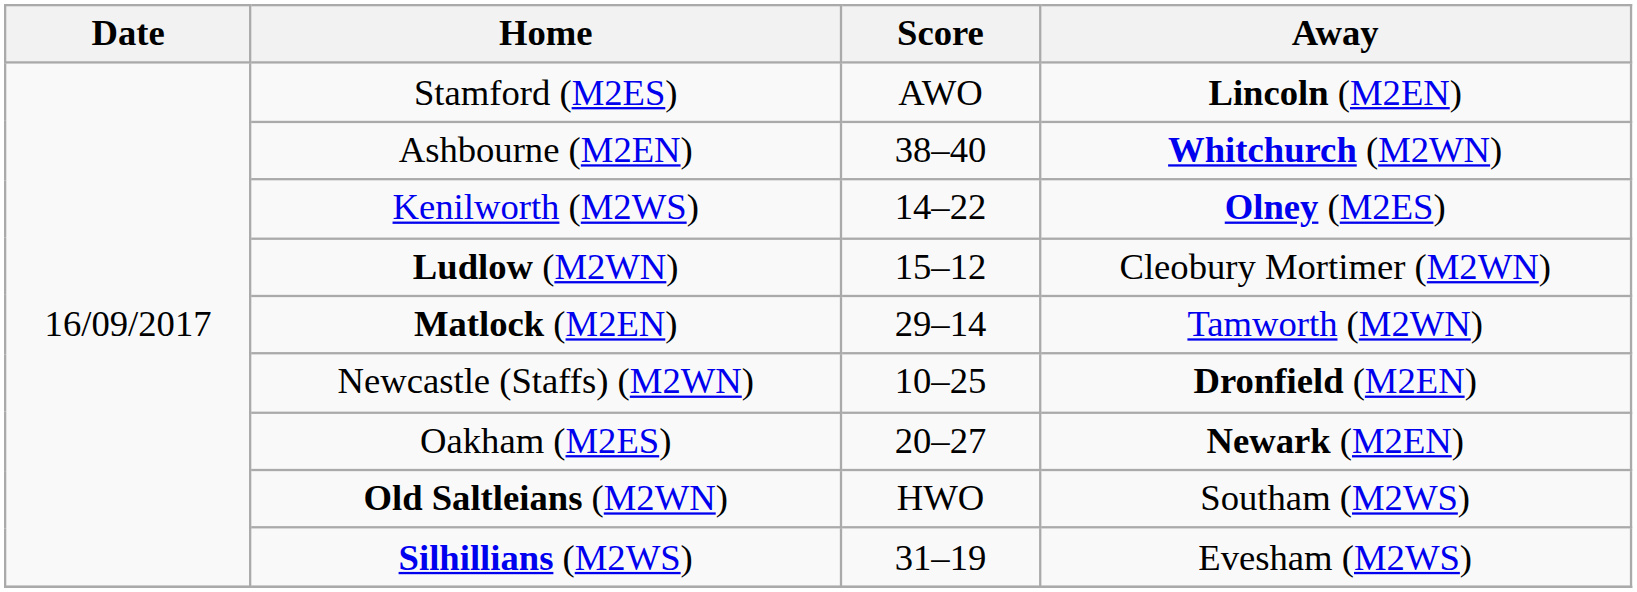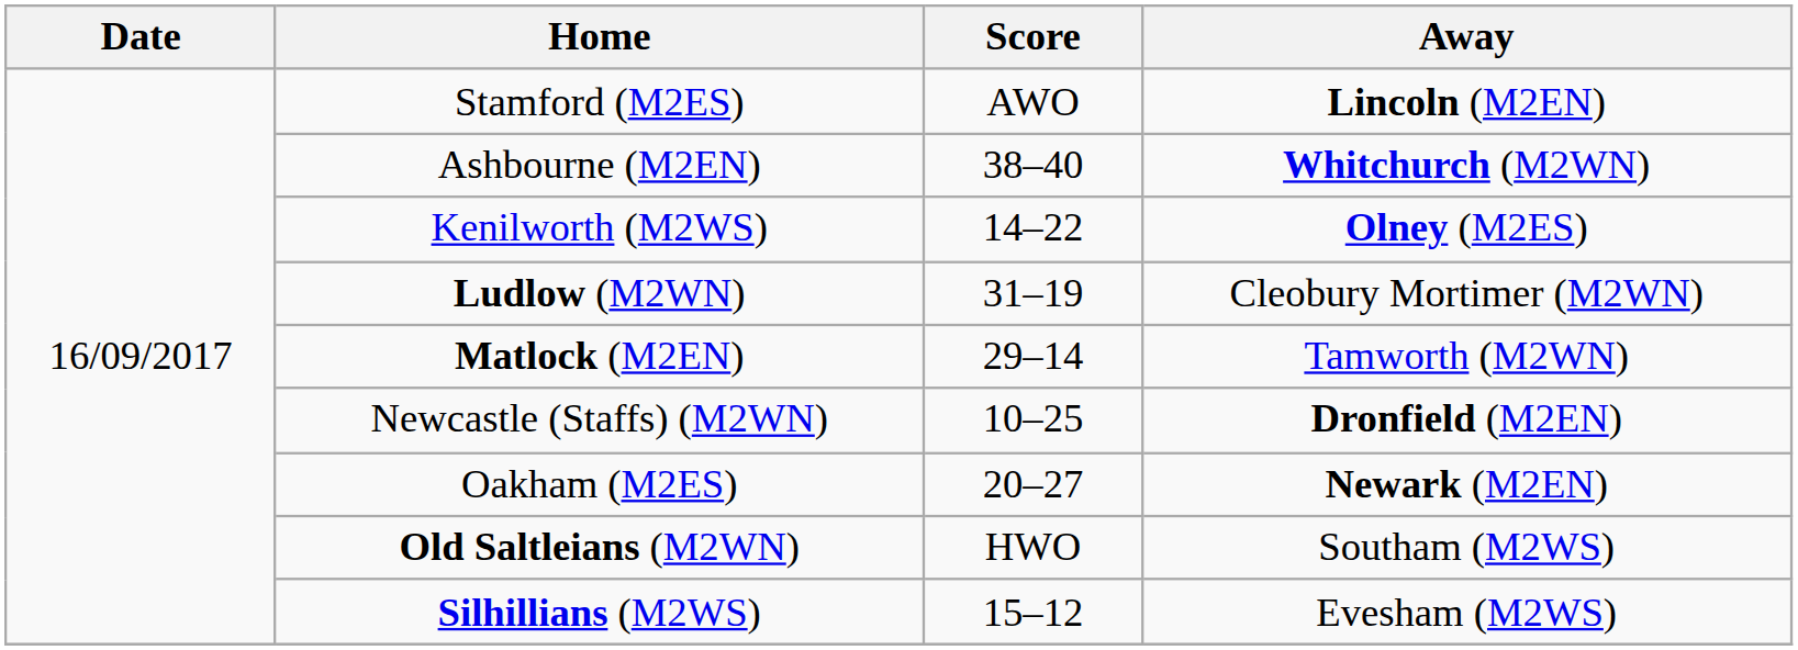 <table class="wikitable" style="text-align: center">
 <tr>
 <th width=100>Date</th>
 <th width=250>Home</th>
 <th width=80>Score</th>
 <th width=250>Away</th>
 </tr>
 <tr>
 <td rowspan=9>16/09/2017</td>
 <td>Stamford (<a href='#'>M2ES</a>)</td>
 <td>AWO</td>
 <td><strong>Lincoln</strong> (<a href='#'>M2EN</a>)</td>
 </tr>
 <tr>
 <td>Ashbourne (<a href='#'>M2EN</a>)</td>
 <td>38–40</td>
 <td><strong><a href='#'>Whitchurch</a></strong> (<a href='#'>M2WN</a>)</td>
 </tr>
 <tr>
 <td><a href='#'>Kenilworth</a> (<a href='#'>M2WS</a>)</td>
 <td>14–22</td>
 <td><strong><a href='#'>Olney</a></strong> (<a href='#'>M2ES</a>)</td>
 </tr>
 <tr>
 <td><strong>Ludlow</strong> (<a href='#'>M2WN</a>)</td>
-<td>15–12</td>
+<td>31–19</td>
 <td>Cleobury Mortimer (<a href='#'>M2WN</a>)</td>
 </tr>
 <tr>
 <td><strong>Matlock</strong> (<a href='#'>M2EN</a>)</td>
 <td>29–14</td>
 <td><a href='#'>Tamworth</a> (<a href='#'>M2WN</a>)</td>
 </tr>
 <tr>
 <td>Newcastle (Staffs) (<a href='#'>M2WN</a>)</td>
 <td>10–25</td>
 <td><strong>Dronfield</strong> (<a href='#'>M2EN</a>)</td>
 </tr>
 <tr>
 <td>Oakham (<a href='#'>M2ES</a>)</td>
 <td>20–27</td>
 <td><strong>Newark</strong> (<a href='#'>M2EN</a>)</td>
 </tr>
 <tr>
 <td><strong>Old Saltleians</strong> (<a href='#'>M2WN</a>)</td>
 <td>HWO</td>
 <td>Southam (<a href='#'>M2WS</a>)</td>
 </tr>
 <tr>
 <td><strong><a href='#'>Silhillians</a></strong> (<a href='#'>M2WS</a>)</td>
-<td>31–19</td>
+<td>15–12</td>
 <td>Evesham (<a href='#'>M2WS</a>)</td>
 </tr>
 <tr>
 </tr>
 </table>
